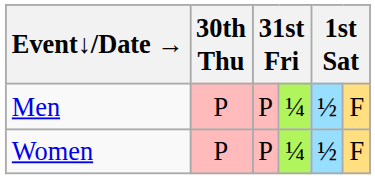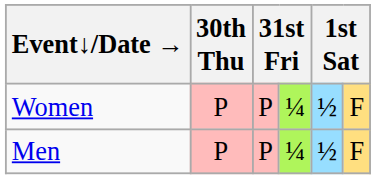 <table class="wikitable" style="margin:0.5em auto; font-size:90%; line-height:1.25em; text-align:center;">
 <tr>
 <th>Event↓/Date →</th>
 <th>30th<br>Thu</th>
 <th colspan=2>31st<br>Fri</th>
 <th colspan=2>1st<br>Sat</th>
+</tr>
+<tr>
+<td style="text-align:left;"><a href='#'>Women</a></td>
+<td bgcolor="#FFBBBB">P</td>
+<td bgcolor="#FFBBBB">P</td>
+<td bgcolor="#AFF55B">¼</td>
+<td bgcolor="#97DEFF">½</td>
+<td bgcolor="#FFDF80">F</td>
 </tr>
 <tr>
 <td style="text-align:left;"><a href='#'>Men</a></td>
 <td bgcolor="#FFBBBB">P</td>
 <td bgcolor="#FFBBBB">P</td>
 <td bgcolor="#AFF55B">¼</td>
 <td bgcolor="#97DEFF">½</td>
 <td bgcolor="#FFDF80">F</td>
 </tr>
-<tr>
-<td style="text-align:left;"><a href='#'>Women</a></td>
-<td bgcolor="#FFBBBB">P</td>
-<td bgcolor="#FFBBBB">P</td>
-<td bgcolor="#AFF55B">¼</td>
-<td bgcolor="#97DEFF">½</td>
-<td bgcolor="#FFDF80">F</td>
-</tr>
 </table>
